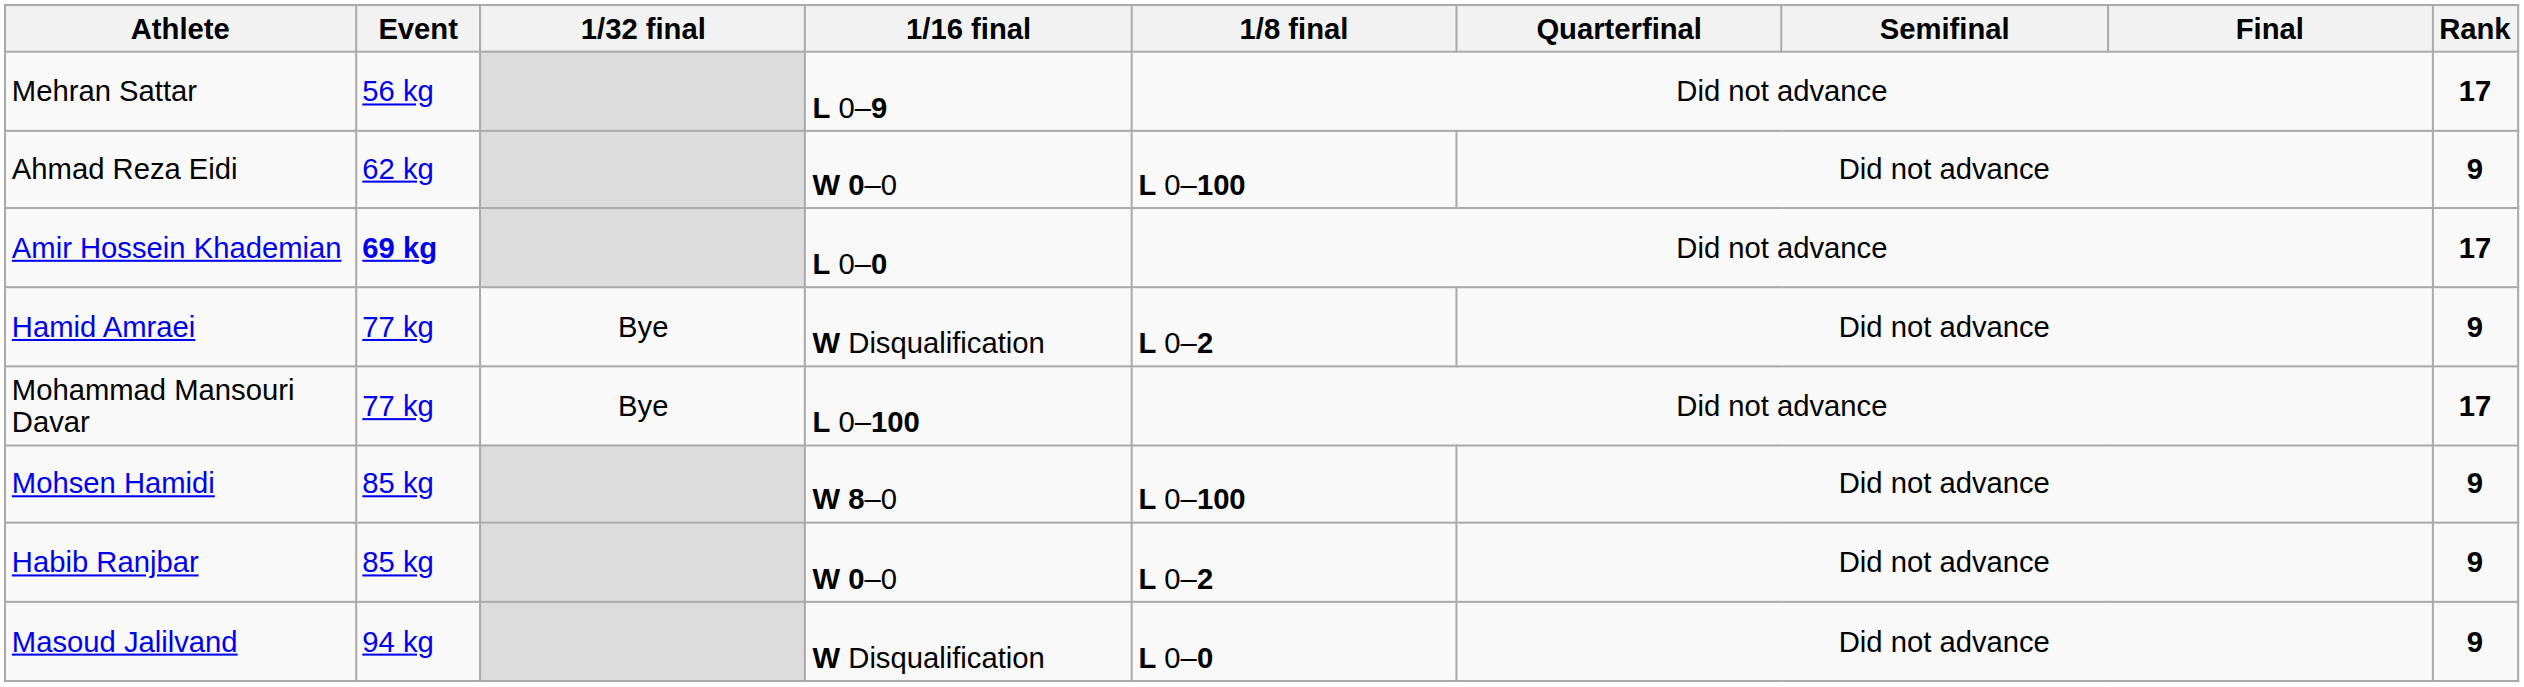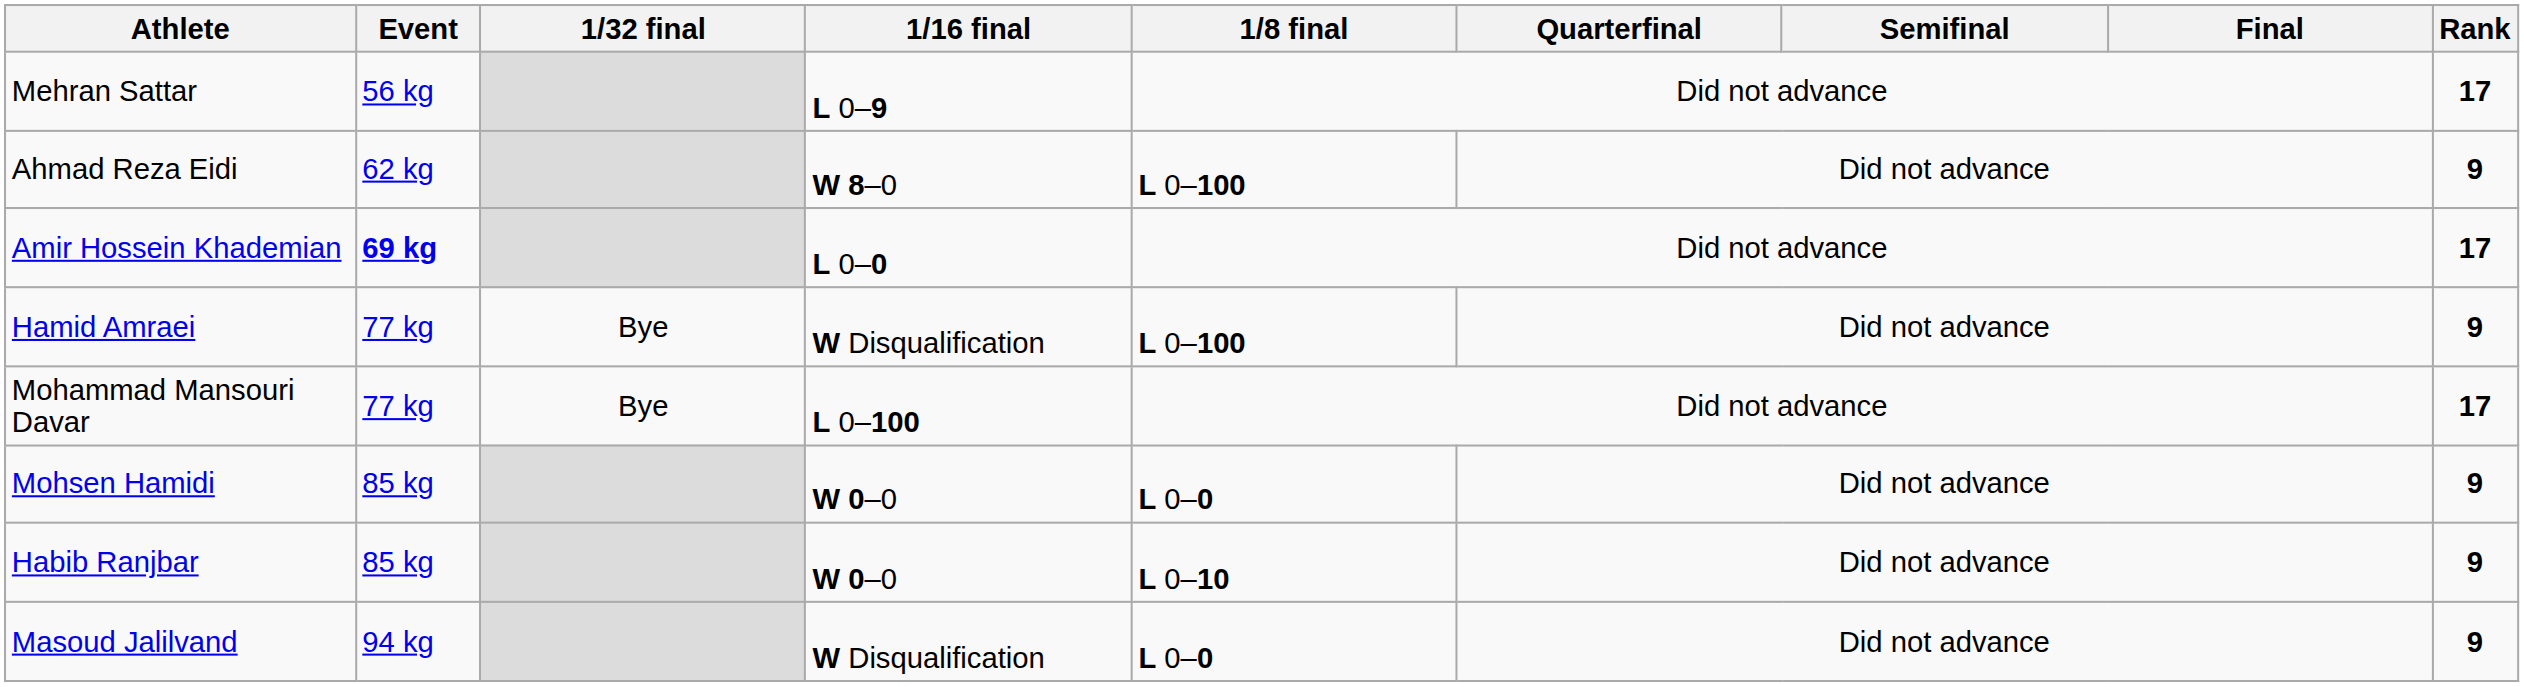 <table class="wikitable" width="98%" style="text-align:left; font-size:90%">
 <tr>
 <th width="14%">Athlete</th>
 <th width="5%">Event</th>
 <th width="13%">1/32 final</th>
 <th width="13%">1/16 final</th>
 <th width="13%">1/8 final</th>
 <th width="13%">Quarterfinal</th>
 <th width="13%">Semifinal</th>
 <th width="13%">Final</th>
 <th width="4%">Rank</th>
 </tr>
 <tr>
 <td>Mehran Sattar</td>
 <td><a href='#'>56 kg</a></td>
 <td bgcolor=#DCDCDC></td>
 <td><br><strong>L</strong> 0–<strong>9</strong></td>
 <td colspan=4 align=center>Did not advance</td>
 <td align=center><strong>17</strong></td>
 </tr>
 <tr>
 <td>Ahmad Reza Eidi</td>
 <td><a href='#'>62 kg</a></td>
 <td bgcolor=#DCDCDC></td>
-<td><br><strong>W</strong> <strong>0</strong>–0</td>
+<td><br><strong>W</strong> <strong>8</strong>–0</td>
 <td><br><strong>L</strong> 0–<strong>100</strong></td>
 <td colspan=3 align=center>Did not advance</td>
 <td align=center><strong>9</strong></td>
 </tr>
 <tr>
 <td><a href='#'>Amir Hossein Khademian</a></td>
 <td><strong><a href='#'>69 kg</a></strong></td>
 <td bgcolor=#DCDCDC></td>
 <td><br><strong>L</strong> 0–<strong>0</strong></td>
 <td colspan=4 align=center>Did not advance</td>
 <td align=center><strong>17</strong></td>
 </tr>
 <tr>
 <td><a href='#'>Hamid Amraei</a></td>
 <td><a href='#'>77 kg</a></td>
 <td align=center>Bye</td>
 <td><br><strong>W</strong> Disqualification</td>
-<td><br><strong>L</strong> 0–<strong>2</strong></td>
+<td><br><strong>L</strong> 0–<strong>100</strong></td>
 <td colspan=3 align=center>Did not advance</td>
 <td align=center><strong>9</strong></td>
 </tr>
 <tr>
 <td>Mohammad Mansouri Davar</td>
 <td><a href='#'>77 kg</a></td>
 <td align=center>Bye</td>
 <td><br><strong>L</strong> 0–<strong>100</strong></td>
 <td colspan=4 align=center>Did not advance</td>
 <td align=center><strong>17</strong></td>
 </tr>
 <tr>
 <td><a href='#'>Mohsen Hamidi</a></td>
 <td><a href='#'>85 kg</a></td>
 <td bgcolor=#DCDCDC></td>
-<td><br><strong>W</strong> <strong>8</strong>–0</td>
-<td><br><strong>L</strong> 0–<strong>100</strong></td>
+<td><br><strong>W</strong> <strong>0</strong>–0</td>
+<td><br><strong>L</strong> 0–<strong>0</strong></td>
 <td colspan=3 align=center>Did not advance</td>
 <td align=center><strong>9</strong></td>
 </tr>
 <tr>
 <td><a href='#'>Habib Ranjbar</a></td>
 <td><a href='#'>85 kg</a></td>
 <td bgcolor=#DCDCDC></td>
 <td><br><strong>W</strong> <strong>0</strong>–0</td>
-<td><br><strong>L</strong> 0–<strong>2</strong></td>
+<td><br><strong>L</strong> 0–<strong>10</strong></td>
 <td colspan=3 align=center>Did not advance</td>
 <td align=center><strong>9</strong></td>
 </tr>
 <tr>
 <td><a href='#'>Masoud Jalilvand</a></td>
 <td><a href='#'>94 kg</a></td>
 <td bgcolor=#DCDCDC></td>
 <td><br><strong>W</strong> Disqualification</td>
 <td><br><strong>L</strong> 0–<strong>0</strong></td>
 <td colspan=3 align=center>Did not advance</td>
 <td align=center><strong>9</strong></td>
 </tr>
 </table>
